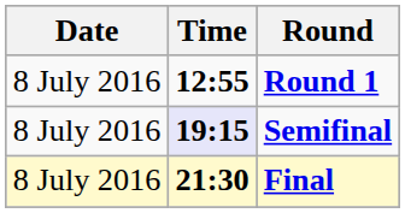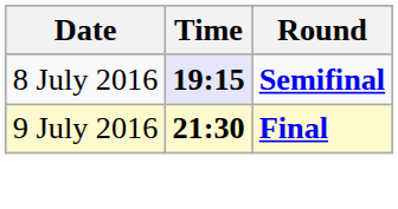 <table class="wikitable">
 <tr>
 <th>Date</th>
 <th>Time</th>
 <th>Round</th>
 </tr>
 <tr>
 <td>8 July 2016</td>
-<td><strong>12:55</strong></td>
-<td><strong><a href='#'>Round 1</a></strong></td>
-</tr>
-<tr>
-<td>8 July 2016</td>
 <td style="background: lavender;"><strong>19:15</strong></td>
 <td><strong><a href='#'>Semifinal</a></strong></td>
 </tr>
 <tr style=background:lemonchiffon>
-<td>8 July 2016</td>
+<td>9 July 2016</td>
 <td><strong>21:30</strong></td>
 <td><strong><a href='#'>Final</a></strong></td>
 </tr>
 </table>
